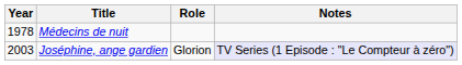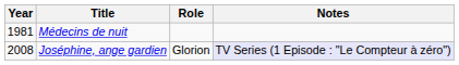 <table class="wikitable sortable">
 <tr>
 <th>Year</th>
 <th>Title</th>
 <th>Role</th>
 <th class="unsortable">Notes</th>
 </tr>
 <tr>
-<td>1978</td>
+<td>1981</td>
 <td><em><a href='#'>Médecins de nuit</a></em></td>
 <td></td>
 <td></td>
 </tr>
 <tr>
-<td>2003</td>
+<td>2008</td>
 <td><em><a href='#'>Joséphine, ange gardien</a></em></td>
 <td>Glorion</td>
 <td style="background: lavender;">TV Series (1 Episode : "Le Compteur à zéro")</td>
 </tr>
 </table>
